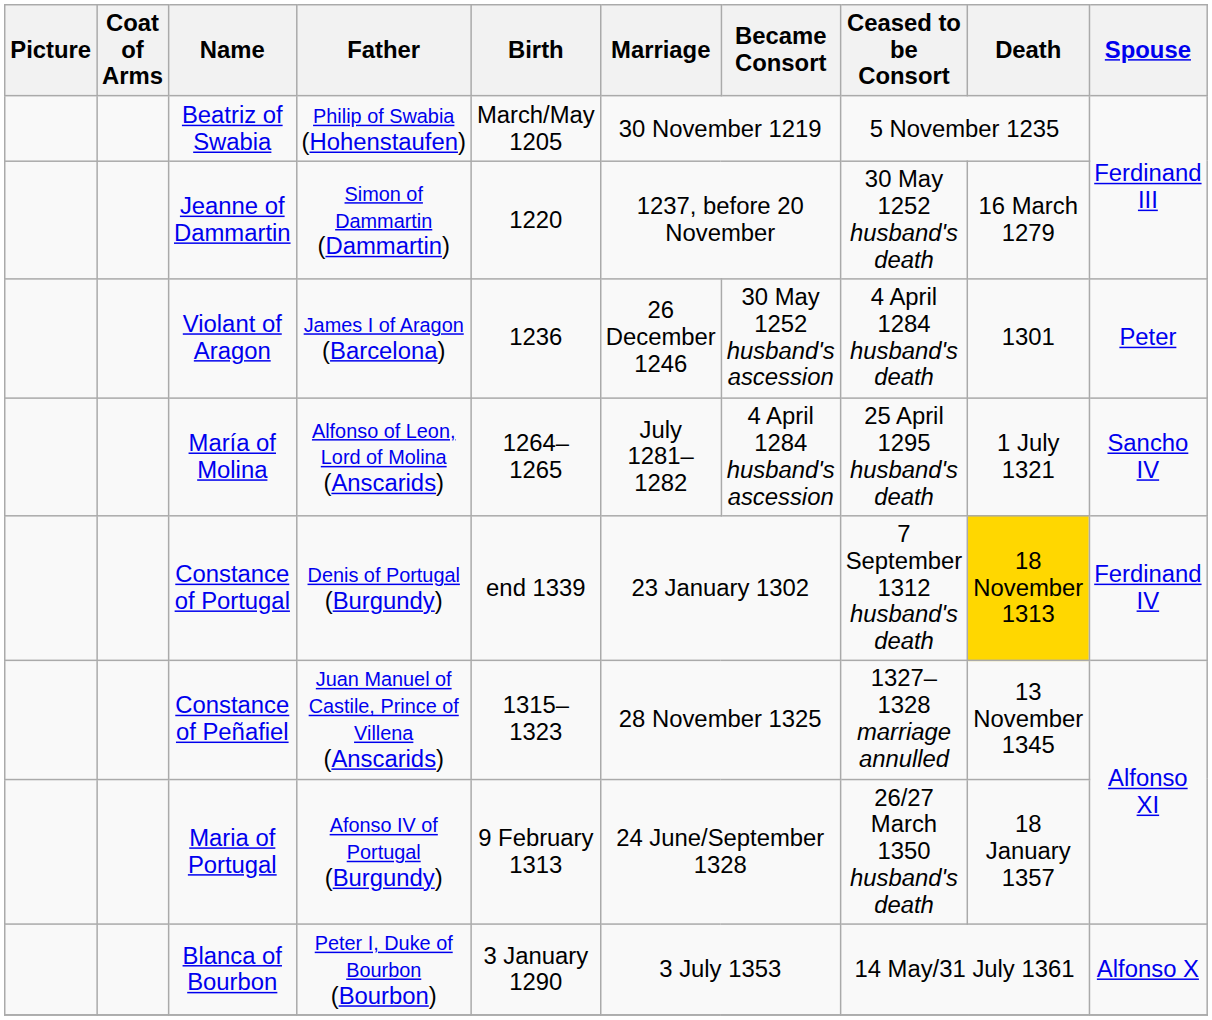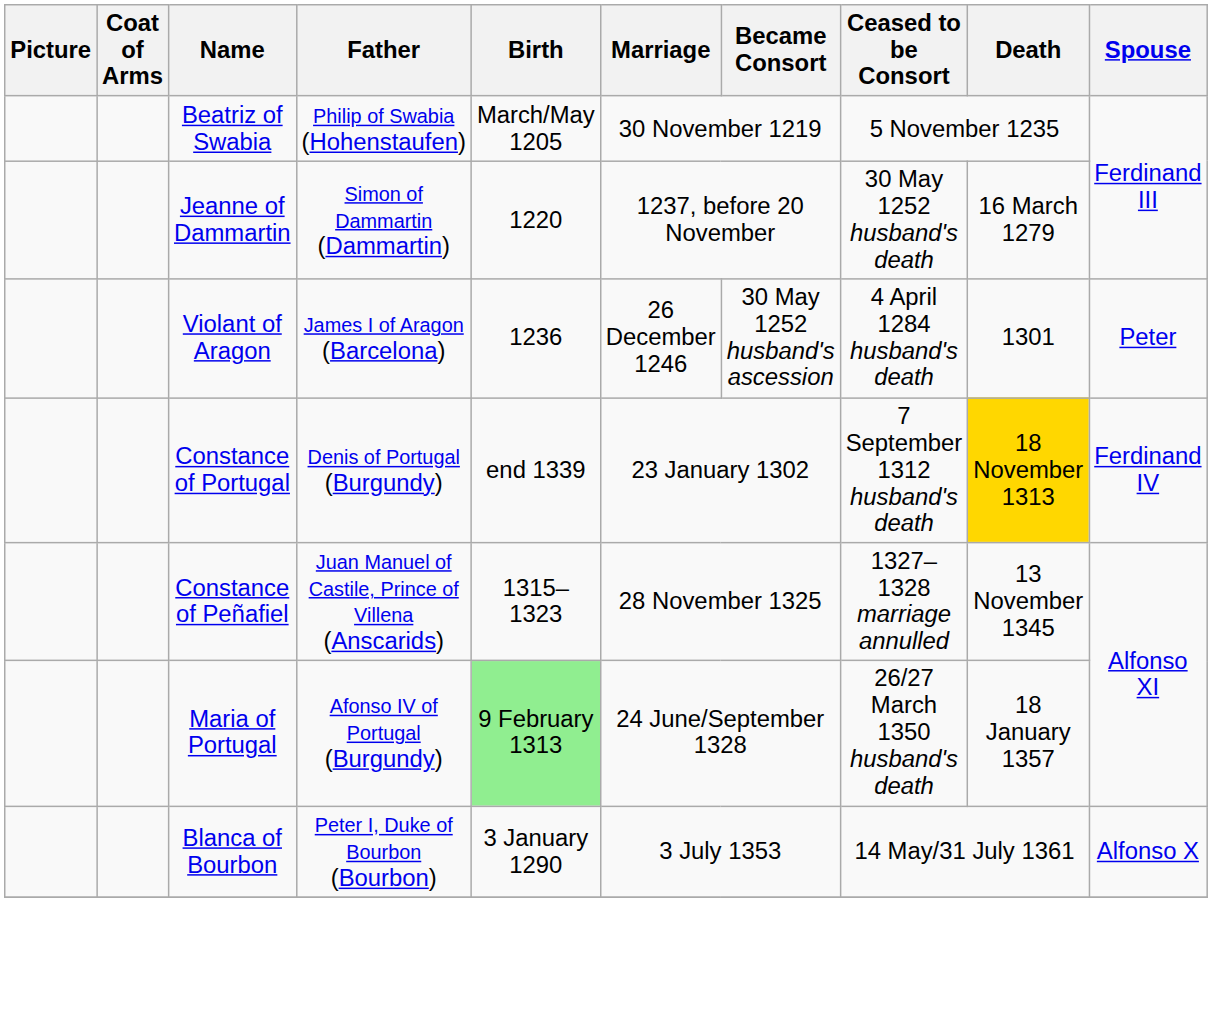 <table width=95% class="wikitable">
 <tr>
 <th width = "3%">Picture</th>
 <th width = "5%">Coat of Arms</th>
 <th width = "10%">Name</th>
 <th width = "9%">Father</th>
 <th width = "10%">Birth</th>
 <th width = "9%">Marriage</th>
 <th width = "9%">Became Consort</th>
 <th width = "9%">Ceased to be Consort</th>
 <th width = "9%">Death</th>
 <th width = "6%"><a href='#'>Spouse</a></th>
 </tr>
 <tr>
 <td align="center"></td>
 <td align="center"></td>
 <td align="center"><a href='#'>Beatriz of Swabia</a><br></td>
 <td align="center"><small><a href='#'>Philip of Swabia</a></small><br> (<a href='#'>Hohenstaufen</a>)</td>
 <td align="center">March/May 1205</td>
 <td align="center" colspan="2">30 November 1219</td>
 <td align="center" colspan="2">5 November 1235</td>
 <td align="center" rowspan="2"><a href='#'>Ferdinand III</a></td>
 </tr>
 <tr>
 <td align="center"></td>
 <td align="center"></td>
 <td align="center"><a href='#'>Jeanne of Dammartin</a><br></td>
 <td align="center"><small><a href='#'>Simon of Dammartin</a></small><br> (<a href='#'>Dammartin</a>)</td>
 <td align="center">1220</td>
 <td align="center" colspan="2">1237, before 20 November</td>
 <td align="center">30 May 1252<br><em>husband's death</em></td>
 <td align="center">16 March 1279</td>
 </tr>
 <tr>
 <td align="center"></td>
 <td align="center"></td>
 <td align="center"><a href='#'>Violant of Aragon</a><br></td>
 <td align="center"><small><a href='#'>James I of Aragon</a></small><br> (<a href='#'>Barcelona</a>)</td>
 <td align="center">1236</td>
 <td align="center">26 December 1246</td>
 <td align="center">30 May 1252<br><em>husband's ascession</em></td>
 <td align="center">4 April 1284<br><em>husband's death</em></td>
 <td align="center">1301</td>
 <td align="center"><a href='#'>Peter</a></td>
 </tr>
 <tr>
 <td align="center"></td>
 <td align="center"></td>
-<td align="center"><a href='#'>María of Molina</a><br></td>
-<td align="center"><small><a href='#'>Alfonso of Leon, Lord of Molina</a></small><br> (<a href='#'>Anscarids</a>)</td>
-<td align="center">1264–1265</td>
-<td align="center">July 1281–1282</td>
-<td align="center">4 April 1284<br><em>husband's ascession</em></td>
-<td align="center">25 April 1295<br><em>husband's death</em></td>
-<td align="center">1 July 1321</td>
-<td align="center"><a href='#'>Sancho IV</a></td>
-</tr>
-<tr>
-<td align="center"></td>
-<td align="center"></td>
 <td align="center"><a href='#'>Constance of Portugal</a><br></td>
 <td align="center"><small><a href='#'>Denis of Portugal</a></small><br> (<a href='#'>Burgundy</a>)</td>
 <td align="center">end 1339</td>
 <td align="center" colspan="2">23 January 1302</td>
 <td align="center">7 September 1312<br><em>husband's death</em></td>
 <td align="center" style="background: gold;">18 November 1313</td>
 <td align="center"><a href='#'>Ferdinand IV</a></td>
 </tr>
 <tr>
 <td align="center"></td>
 <td align="center"></td>
 <td align="center"><a href='#'>Constance of Peñafiel</a><br></td>
 <td align="center"><small><a href='#'>Juan Manuel of Castile, Prince of Villena</a></small><br> (<a href='#'>Anscarids</a>)</td>
 <td align="center">1315–1323</td>
 <td align="center" colspan="2">28 November 1325</td>
 <td align="center">1327–1328 <br><em>marriage annulled</em></td>
 <td align="center">13 November 1345</td>
 <td align="center" rowspan="2"><a href='#'>Alfonso XI</a></td>
 </tr>
 <tr>
 <td align="center"></td>
 <td align="center"></td>
 <td align="center"><a href='#'>Maria of Portugal</a><br></td>
 <td align="center"><small><a href='#'>Afonso IV of Portugal</a></small><br> (<a href='#'>Burgundy</a>)</td>
-<td align="center">9 February 1313</td>
+<td align="center" style="background: lightgreen;">9 February 1313</td>
 <td align="center" colspan="2">24 June/September 1328</td>
 <td align="center">26/27 March 1350 <br><em>husband's death</em></td>
 <td align="center">18 January 1357</td>
 </tr>
 <tr>
 <td align="center"></td>
 <td align="center"></td>
 <td align="center"><a href='#'>Blanca of Bourbon</a><br></td>
 <td align="center"><small><a href='#'>Peter I, Duke of Bourbon</a></small><br> (<a href='#'>Bourbon</a>)</td>
 <td align="center">3 January 1290</td>
 <td align="center" colspan="2">3 July 1353</td>
 <td align="center" colspan="2">14 May/31 July 1361</td>
 <td align="center"><a href='#'>Alfonso X</a></td>
 </tr>
 <tr>
 </tr>
 </table>
